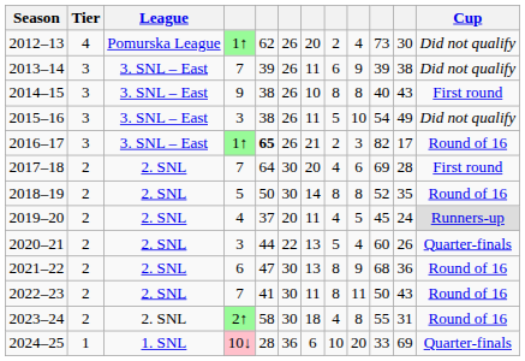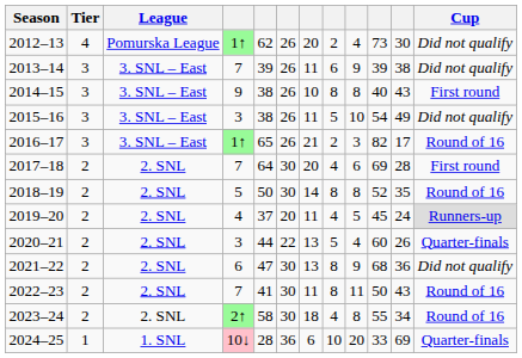 <table class="wikitable sortable" style="text-align: center;">
 <tr>
 <th>Season</th>
 <th>Tier</th>
 <th><a href='#'>League</a></th>
 <th></th>
 <th></th>
 <th></th>
 <th></th>
 <th></th>
 <th></th>
 <th></th>
 <th></th>
 <th><a href='#'>Cup</a></th>
 </tr>
 <tr>
 <td>2012–13</td>
 <td>4</td>
 <td><a href='#'>Pomurska League</a></td>
 <td bgcolor=palegreen>1↑</td>
 <td>62</td>
 <td>26</td>
 <td>20</td>
 <td>2</td>
 <td>4</td>
 <td>73</td>
 <td>30</td>
 <td><em>Did not qualify</em></td>
 </tr>
 <tr>
 <td>2013–14</td>
 <td>3</td>
 <td><a href='#'>3. SNL – East</a></td>
 <td>7</td>
 <td>39</td>
 <td>26</td>
 <td>11</td>
 <td>6</td>
 <td>9</td>
 <td>39</td>
 <td>38</td>
 <td><em>Did not qualify</em></td>
 </tr>
 <tr>
 <td>2014–15</td>
 <td>3</td>
 <td><a href='#'>3. SNL – East</a></td>
 <td>9</td>
 <td>38</td>
 <td>26</td>
 <td>10</td>
 <td>8</td>
 <td>8</td>
 <td>40</td>
 <td>43</td>
 <td><a href='#'>First round</a></td>
 </tr>
 <tr>
 <td>2015–16</td>
 <td>3</td>
 <td><a href='#'>3. SNL – East</a></td>
 <td>3</td>
 <td>38</td>
 <td>26</td>
 <td>11</td>
 <td>5</td>
 <td>10</td>
 <td>54</td>
 <td>49</td>
 <td><em>Did not qualify</em></td>
 </tr>
 <tr>
 <td>2016–17</td>
 <td>3</td>
 <td><a href='#'>3. SNL – East</a></td>
 <td bgcolor=palegreen>1↑</td>
-<td><strong>65</strong></td>
+<td>65</td>
 <td>26</td>
 <td>21</td>
 <td>2</td>
 <td>3</td>
 <td>82</td>
 <td>17</td>
 <td><a href='#'>Round of 16</a></td>
 </tr>
 <tr>
 <td>2017–18</td>
 <td>2</td>
 <td><a href='#'>2. SNL</a></td>
 <td>7</td>
 <td>64</td>
 <td>30</td>
 <td>20</td>
 <td>4</td>
 <td>6</td>
 <td>69</td>
 <td>28</td>
 <td><a href='#'>First round</a></td>
 </tr>
 <tr>
 <td>2018–19</td>
 <td>2</td>
 <td><a href='#'>2. SNL</a></td>
 <td>5</td>
 <td>50</td>
 <td>30</td>
 <td>14</td>
 <td>8</td>
 <td>8</td>
 <td>52</td>
 <td>35</td>
 <td><a href='#'>Round of 16</a></td>
 </tr>
 <tr>
 <td>2019–20</td>
 <td>2</td>
 <td><a href='#'>2. SNL</a></td>
 <td>4</td>
 <td>37</td>
 <td>20</td>
 <td>11</td>
 <td>4</td>
 <td>5</td>
 <td>45</td>
 <td>24</td>
 <td style="background-color:#DDD"><a href='#'>Runners-up</a></td>
 </tr>
 <tr>
 <td>2020–21</td>
 <td>2</td>
 <td><a href='#'>2. SNL</a></td>
 <td>3</td>
 <td>44</td>
 <td>22</td>
 <td>13</td>
 <td>5</td>
 <td>4</td>
 <td>60</td>
 <td>26</td>
 <td><a href='#'>Quarter-finals</a></td>
 </tr>
 <tr>
 <td>2021–22</td>
 <td>2</td>
 <td><a href='#'>2. SNL</a></td>
 <td>6</td>
 <td>47</td>
 <td>30</td>
 <td>13</td>
 <td>8</td>
 <td>9</td>
 <td>68</td>
 <td>36</td>
-<td><a href='#'>Round of 16</a></td>
+<td><em>Did not qualify</em></td>
 </tr>
 <tr>
 <td>2022–23</td>
 <td>2</td>
 <td><a href='#'>2. SNL</a></td>
 <td>7</td>
 <td>41</td>
 <td>30</td>
 <td>11</td>
 <td>8</td>
 <td>11</td>
 <td>50</td>
 <td>43</td>
 <td><a href='#'>Round of 16</a></td>
 </tr>
 <tr>
 <td>2023–24</td>
 <td>2</td>
 <td>2. SNL</td>
 <td bgcolor=palegreen>2↑</td>
 <td>58</td>
 <td>30</td>
 <td>18</td>
 <td>4</td>
 <td>8</td>
 <td>55</td>
-<td>31</td>
+<td>34</td>
 <td><a href='#'>Round of 16</a></td>
 </tr>
 <tr>
 <td>2024–25</td>
 <td>1</td>
 <td><a href='#'>1. SNL</a></td>
 <td bgcolor=Pink>10↓</td>
 <td>28</td>
 <td>36</td>
 <td>6</td>
 <td>10</td>
 <td>20</td>
 <td>33</td>
 <td>69</td>
 <td><a href='#'>Quarter-finals</a></td>
 </tr>
 </table>
